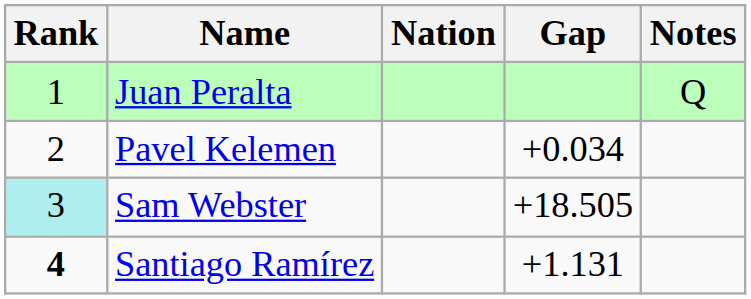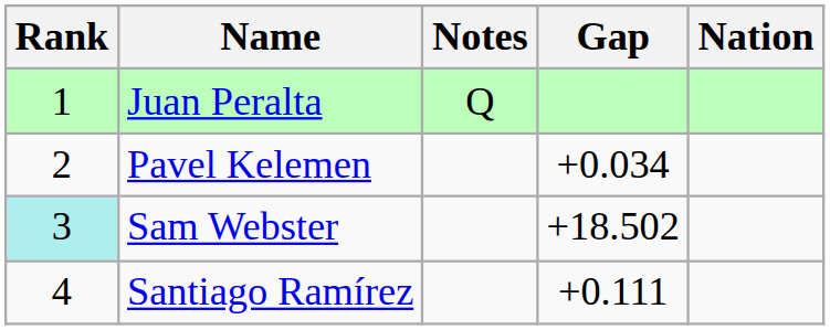 <table class="wikitable sortable" style="text-align:center">
 <tr>
 <th>Rank</th>
 <th>Name</th>
+<th>Notes</th>
+<th>Gap</th>
 <th>Nation</th>
-<th>Gap</th>
-<th>Notes</th>
 </tr>
 <tr bgcolor=bbffbb>
 <td>1</td>
 <td align="left"><a href='#'>Juan Peralta</a></td>
+<td>Q</td>
+<td></td>
 <td align="left"></td>
-<td></td>
-<td>Q</td>
 </tr>
 <tr>
 <td>2</td>
 <td align="left"><a href='#'>Pavel Kelemen</a></td>
+<td></td>
+<td>+0.034</td>
 <td align="left"></td>
-<td>+0.034</td>
-<td></td>
 </tr>
 <tr>
 <td style="background: paleturquoise;">3</td>
 <td align="left"><a href='#'>Sam Webster</a></td>
+<td></td>
+<td>+18.502</td>
 <td align="left"></td>
-<td>+18.505</td>
-<td></td>
 </tr>
 <tr>
-<td><strong>4</strong></td>
+<td>4</td>
 <td align="left"><a href='#'>Santiago Ramírez</a></td>
+<td></td>
+<td>+0.111</td>
 <td align="left"></td>
-<td>+1.131</td>
-<td></td>
 </tr>
 </table>
